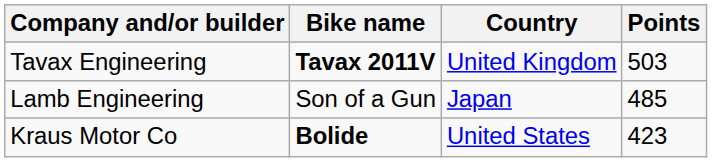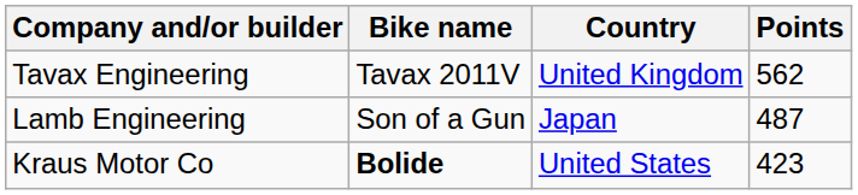 <table class="wikitable" border="1">
 <tr>
 <th>Company and/or builder</th>
 <th>Bike name</th>
 <th>Country</th>
 <th>Points</th>
 </tr>
 <tr>
 <td>Tavax Engineering</td>
-<td><strong>Tavax 2011V</strong></td>
+<td>Tavax 2011V</td>
 <td><a href='#'>United Kingdom</a></td>
-<td>503</td>
+<td>562</td>
 </tr>
 <tr>
 <td>Lamb Engineering</td>
 <td>Son of a Gun</td>
 <td><a href='#'>Japan</a></td>
-<td>485</td>
+<td>487</td>
 </tr>
 <tr>
 <td>Kraus Motor Co</td>
 <td><strong>Bolide</strong></td>
 <td><a href='#'>United States</a></td>
 <td>423</td>
 </tr>
 </table>
